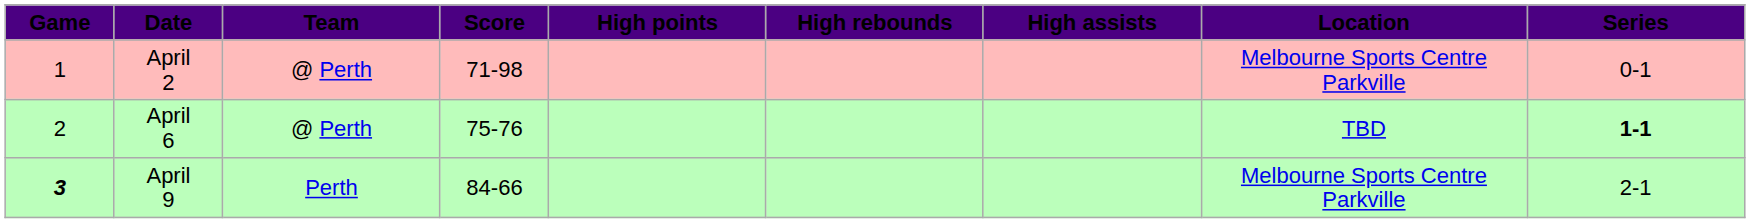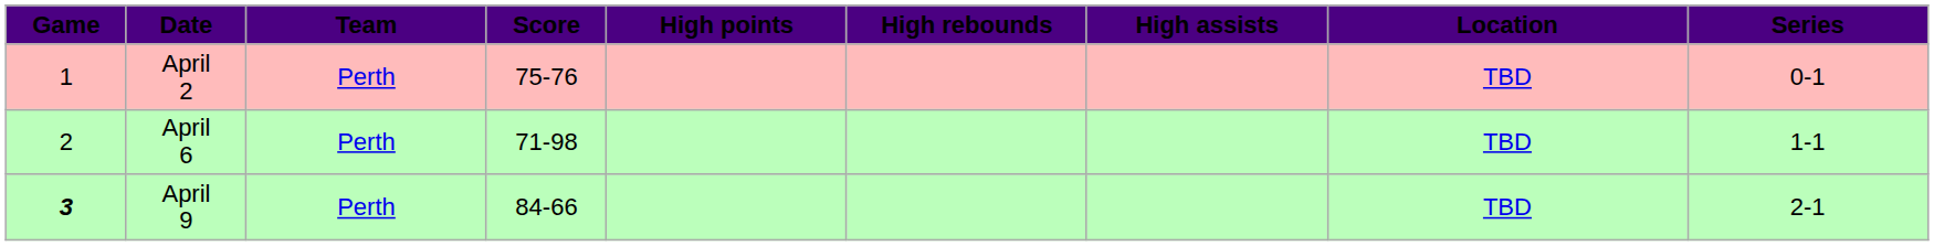 <table class="wikitable" style="font-size:90%; text-align: center; width: 90%; margin:1em auto;">
 <tr>
 <th style="background:indigo; width: 5%;"><span>Game</span></th>
 <th style="background:indigo; width: 5%;"><span>Date</span></th>
 <th style="background:indigo; width: 10%;"><span>Team</span></th>
 <th style="background:indigo; width: 5%;"><span>Score</span></th>
 <th style="background:indigo; width: 10%;"><span>High points</span></th>
 <th style="background:indigo; width: 10%;"><span>High rebounds</span></th>
 <th style="background:indigo; width: 10%;"><span>High assists</span></th>
 <th style="background:indigo; width: 15%;"><span>Location</span></th>
 <th style="background:indigo; width: 10%;"><span>Series</span></th>
 </tr>
 <tr style= "background:#fbb;">
 <td>1</td>
 <td>April <br> 2</td>
-<td>@ <a href='#'>Perth</a></td>
-<td>71-98</td>
+<td><a href='#'>Perth</a></td>
+<td>75-76</td>
 <td></td>
 <td></td>
 <td></td>
-<td><a href='#'>Melbourne Sports Centre Parkville</a></td>
+<td><a href='#'>TBD</a></td>
 <td>0-1</td>
 </tr>
 <tr style= "background:#bfb;">
 <td>2</td>
 <td>April <br> 6</td>
-<td>@ <a href='#'>Perth</a></td>
-<td>75-76</td>
+<td><a href='#'>Perth</a></td>
+<td>71-98</td>
 <td></td>
 <td></td>
 <td></td>
 <td><a href='#'>TBD</a></td>
-<td><strong>1-1</strong></td>
+<td>1-1</td>
 </tr>
 <tr style= "background:#bfb;">
 <td><strong><em>3</em></strong></td>
 <td>April <br> 9</td>
 <td><a href='#'>Perth</a></td>
 <td>84-66</td>
 <td></td>
 <td></td>
 <td></td>
-<td><a href='#'>Melbourne Sports Centre Parkville</a></td>
+<td><a href='#'>TBD</a></td>
 <td>2-1</td>
 </tr>
 </table>
